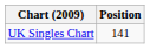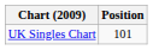 <table class="wikitable">
 <tr>
 <th>Chart (2009)</th>
 <th>Position</th>
 </tr>
 <tr>
 <td><a href='#'>UK Singles Chart</a></td>
-<td style="text-align:center;">141</td>
+<td style="text-align:center;">101</td>
 </tr>
 </table>
